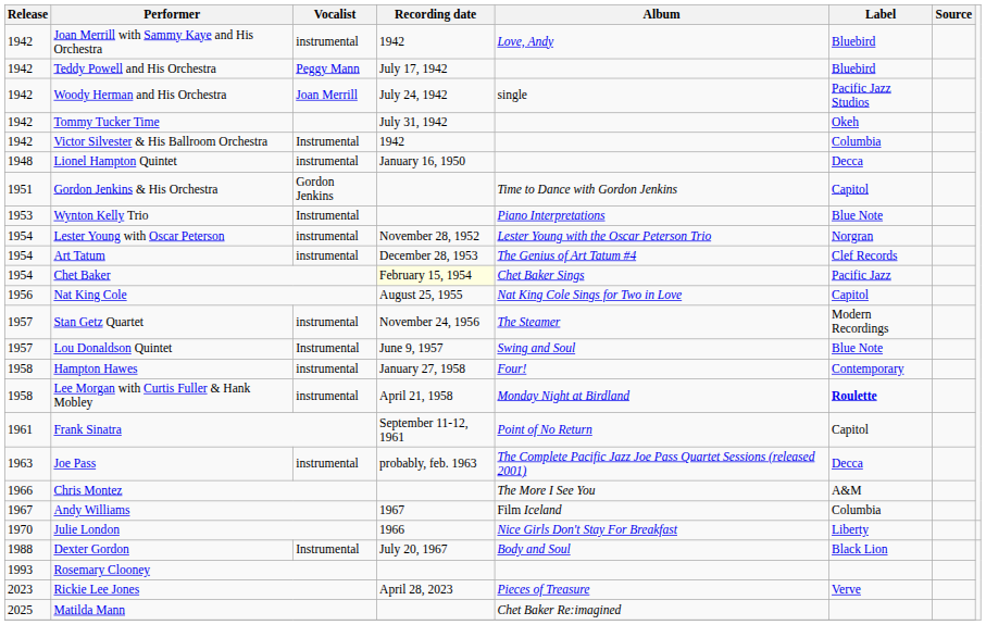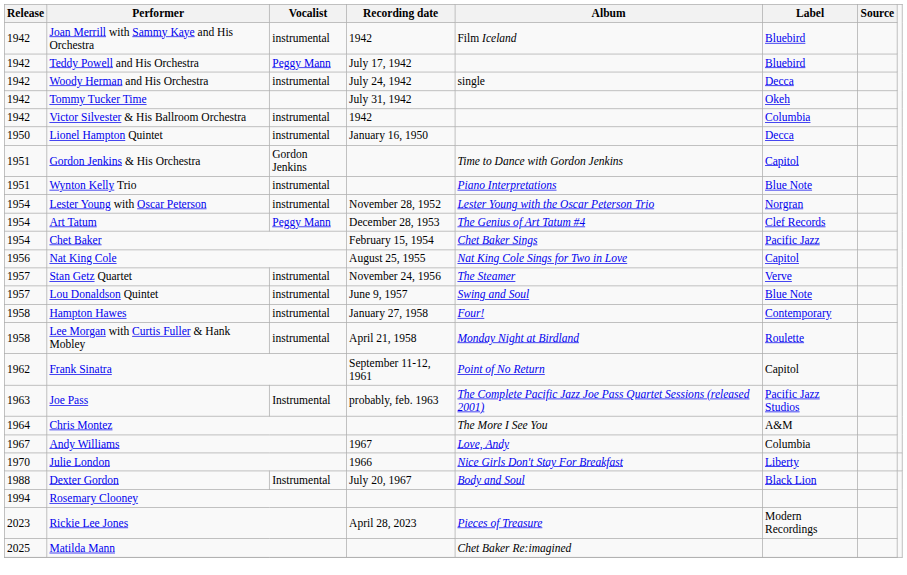 <table class="wikitable sortable">
 <tr>
 <th>Release</th>
 <th>Performer</th>
 <th>Vocalist</th>
 <th>Recording date</th>
 <th>Album</th>
 <th>Label</th>
 <th>Source</th>
 </tr>
 <tr>
 <td>1942</td>
 <td><a href='#'>Joan Merrill</a> with <a href='#'>Sammy Kaye</a> and His Orchestra</td>
 <td>instrumental</td>
 <td>1942</td>
-<td><em><a href='#'>Love, Andy</a></em></td>
+<td>Film <em>Iceland</em></td>
 <td><a href='#'>Bluebird</a></td>
 <td></td>
 </tr>
 <tr>
 <td>1942</td>
 <td><a href='#'>Teddy Powell</a> and His Orchestra</td>
 <td><a href='#'>Peggy Mann</a></td>
 <td>July 17, 1942</td>
 <td></td>
 <td><a href='#'>Bluebird</a></td>
 <td></td>
 </tr>
 <tr>
 <td>1942</td>
 <td><a href='#'>Woody Herman</a> and His Orchestra</td>
-<td><a href='#'>Joan Merrill</a></td>
+<td>instrumental</td>
 <td>July 24, 1942</td>
 <td>single</td>
-<td><a href='#'>Pacific Jazz Studios</a></td>
+<td><a href='#'>Decca</a></td>
 <td></td>
 </tr>
 <tr>
 <td>1942</td>
 <td><a href='#'>Tommy Tucker Time</a></td>
 <td></td>
 <td>July 31, 1942</td>
 <td></td>
 <td><a href='#'>Okeh</a></td>
 <td></td>
 </tr>
 <tr>
 <td>1942</td>
 <td><a href='#'>Victor Silvester</a> & His Ballroom Orchestra</td>
-<td>Instrumental</td>
+<td>instrumental</td>
 <td>1942</td>
 <td></td>
 <td><a href='#'>Columbia</a></td>
 <td></td>
 </tr>
 <tr>
-<td>1948</td>
+<td>1950</td>
 <td><a href='#'>Lionel Hampton</a> Quintet</td>
 <td>instrumental</td>
 <td>January 16, 1950</td>
 <td></td>
 <td><a href='#'>Decca</a></td>
 <td></td>
 </tr>
 <tr>
 <td>1951</td>
 <td><a href='#'>Gordon Jenkins</a> & His Orchestra</td>
 <td>Gordon Jenkins</td>
 <td></td>
 <td><em>Time to Dance with Gordon Jenkins</em></td>
 <td><a href='#'>Capitol</a></td>
 <td></td>
 </tr>
 <tr>
-<td>1953</td>
+<td>1951</td>
 <td><a href='#'>Wynton Kelly</a> Trio</td>
-<td>Instrumental</td>
+<td>instrumental</td>
 <td></td>
 <td><em><a href='#'>Piano Interpretations</a></em></td>
 <td><a href='#'>Blue Note</a></td>
 <td></td>
 </tr>
 <tr>
 <td>1954</td>
 <td><a href='#'>Lester Young</a> with <a href='#'>Oscar Peterson</a></td>
 <td>instrumental</td>
 <td>November 28, 1952</td>
 <td><em><a href='#'>Lester Young with the Oscar Peterson Trio</a></em></td>
 <td><a href='#'>Norgran</a></td>
 <td></td>
 </tr>
 <tr>
 <td>1954</td>
 <td><a href='#'>Art Tatum</a></td>
-<td>instrumental</td>
+<td><a href='#'>Peggy Mann</a></td>
 <td>December 28, 1953</td>
 <td><em><a href='#'>The Genius of Art Tatum #4</a></em></td>
 <td><a href='#'>Clef Records</a></td>
 <td></td>
 </tr>
 <tr>
 <td>1954</td>
 <td colspan="2"><a href='#'>Chet Baker</a></td>
-<td style="background: lightyellow;">February 15, 1954</td>
+<td>February 15, 1954</td>
 <td><em><a href='#'>Chet Baker Sings</a></em></td>
 <td><a href='#'>Pacific Jazz</a></td>
 <td></td>
 </tr>
 <tr>
 <td>1956</td>
 <td colspan="2"><a href='#'>Nat King Cole</a></td>
 <td>August 25, 1955</td>
 <td><em><a href='#'>Nat King Cole Sings for Two in Love</a></em></td>
 <td><a href='#'>Capitol</a></td>
 <td></td>
 </tr>
 <tr>
 <td>1957</td>
 <td><a href='#'>Stan Getz</a> Quartet</td>
 <td>instrumental</td>
 <td>November 24, 1956</td>
 <td><em><a href='#'>The Steamer</a></em></td>
-<td>Modern Recordings</td>
+<td><a href='#'>Verve</a></td>
 <td></td>
 </tr>
 <tr>
 <td>1957</td>
 <td><a href='#'>Lou Donaldson</a> Quintet</td>
-<td>Instrumental</td>
+<td>instrumental</td>
 <td>June 9, 1957</td>
 <td><em><a href='#'>Swing and Soul</a></em></td>
 <td><a href='#'>Blue Note</a></td>
 <td></td>
 </tr>
 <tr>
 <td>1958</td>
 <td><a href='#'>Hampton Hawes</a></td>
 <td>instrumental</td>
 <td>January 27, 1958</td>
 <td><em><a href='#'>Four!</a></em></td>
 <td><a href='#'>Contemporary</a></td>
 <td></td>
 </tr>
 <tr>
 <td>1958</td>
 <td><a href='#'>Lee Morgan</a> with <a href='#'>Curtis Fuller</a> & Hank Mobley</td>
 <td>instrumental</td>
 <td>April 21, 1958</td>
 <td><em><a href='#'>Monday Night at Birdland</a></em></td>
-<td><strong><a href='#'>Roulette</a></strong></td>
+<td><a href='#'>Roulette</a></td>
 <td></td>
 </tr>
 <tr>
-<td>1961</td>
+<td>1962</td>
 <td colspan="2"><a href='#'>Frank Sinatra</a></td>
 <td>September 11-12, 1961</td>
 <td><em><a href='#'>Point of No Return</a></em></td>
 <td>Capitol</td>
 <td></td>
 </tr>
 <tr>
 <td>1963</td>
 <td><a href='#'>Joe Pass</a></td>
-<td>instrumental</td>
+<td>Instrumental</td>
 <td>probably, feb. 1963</td>
 <td><em><a href='#'>The Complete Pacific Jazz Joe Pass Quartet Sessions (released 2001)</a></em></td>
-<td><a href='#'>Decca</a></td>
+<td><a href='#'>Pacific Jazz Studios</a></td>
 <td></td>
 </tr>
 <tr>
-<td>1966</td>
+<td>1964</td>
 <td colspan="2"><a href='#'>Chris Montez</a></td>
 <td></td>
 <td><em>The More I See You</em></td>
 <td>A&M</td>
 <td></td>
 </tr>
 <tr>
 <td>1967</td>
 <td colspan="2"><a href='#'>Andy Williams</a></td>
 <td>1967</td>
-<td>Film <em>Iceland</em></td>
+<td><em><a href='#'>Love, Andy</a></em></td>
 <td>Columbia</td>
 <td></td>
 </tr>
 <tr>
 <td>1970</td>
 <td colspan="2"><a href='#'>Julie London</a></td>
 <td>1966</td>
 <td><em><a href='#'>Nice Girls Don't Stay For Breakfast</a></em></td>
 <td><a href='#'>Liberty</a></td>
 <td></td>
 <td></td>
 </tr>
 <tr>
 <td>1988</td>
 <td><a href='#'>Dexter Gordon</a></td>
 <td>Instrumental</td>
 <td>July 20, 1967</td>
 <td><em><a href='#'>Body and Soul</a></em></td>
 <td><a href='#'>Black Lion</a></td>
 <td></td>
 </tr>
 <tr>
-<td>1993</td>
+<td>1994</td>
 <td colspan="2"><a href='#'>Rosemary Clooney</a></td>
 <td></td>
 <td></td>
 <td></td>
 <td></td>
 </tr>
 <tr>
 <td>2023</td>
 <td colspan="2"><a href='#'>Rickie Lee Jones</a></td>
 <td>April 28, 2023</td>
 <td><em><a href='#'>Pieces of Treasure</a></em></td>
-<td><a href='#'>Verve</a></td>
+<td>Modern Recordings</td>
 <td></td>
 </tr>
 <tr>
 <td>2025</td>
 <td colspan="2"><a href='#'>Matilda Mann</a></td>
 <td></td>
 <td><em>Chet Baker Re:imagined</em></td>
 <td></td>
 <td></td>
 </tr>
 <tr>
 </tr>
 </table>
